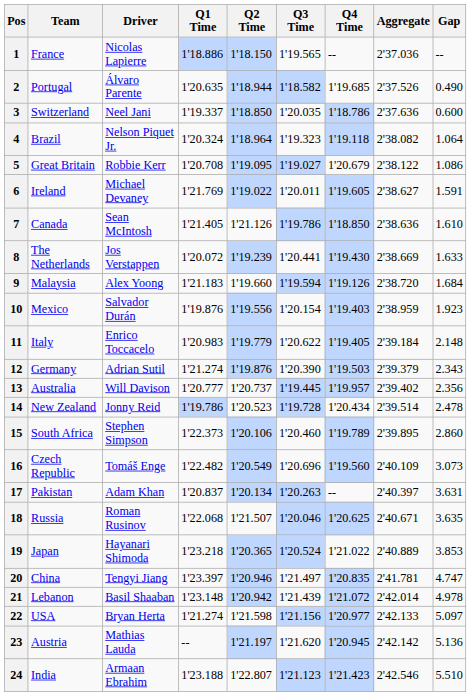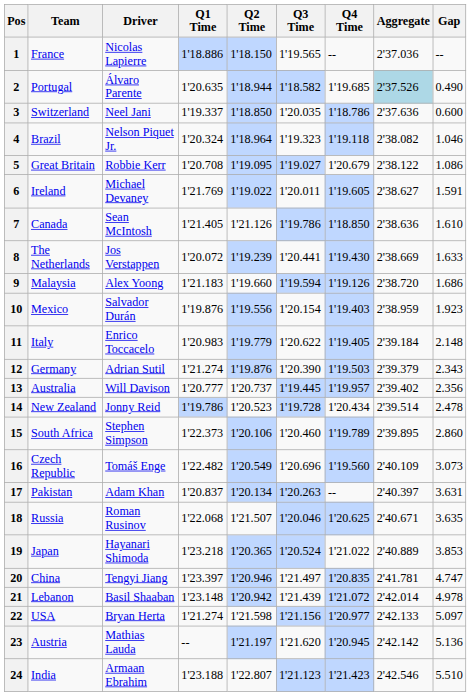 <table class="wikitable">
 <tr>
 <th>Pos</th>
 <th>Team</th>
 <th>Driver</th>
 <th>Q1 Time</th>
 <th>Q2 Time</th>
 <th>Q3 Time</th>
 <th>Q4 Time</th>
 <th>Aggregate</th>
 <th>Gap</th>
 </tr>
 <tr>
 <th>1</th>
 <td> <a href='#'>France</a></td>
 <td><a href='#'>Nicolas Lapierre</a></td>
 <td style="background:#BFD7FF;">1'18.886</td>
 <td style="background:#BFD7FF;">1'18.150</td>
 <td>1'19.565</td>
 <td>--</td>
 <td>2'37.036</td>
 <td>--</td>
 </tr>
 <tr>
 <th>2</th>
 <td> <a href='#'>Portugal</a></td>
 <td><a href='#'>Álvaro Parente</a></td>
 <td>1'20.635</td>
 <td style="background:#BFD7FF;">1'18.944</td>
 <td style="background:#BFD7FF;">1'18.582</td>
 <td>1'19.685</td>
-<td>2'37.526</td>
+<td style="background: lightblue;">2'37.526</td>
 <td>0.490</td>
 </tr>
 <tr>
 <th>3</th>
 <td> <a href='#'>Switzerland</a></td>
 <td><a href='#'>Neel Jani</a></td>
 <td>1'19.337</td>
 <td style="background:#BFD7FF;">1'18.850</td>
 <td>1'20.035</td>
 <td style="background:#BFD7FF;">1'18.786</td>
 <td>2'37.636</td>
 <td>0.600</td>
 </tr>
 <tr>
 <th>4</th>
 <td> <a href='#'>Brazil</a></td>
 <td><a href='#'>Nelson Piquet Jr.</a></td>
 <td>1'20.324</td>
 <td style="background:#BFD7FF;">1'18.964</td>
 <td>1'19.323</td>
 <td style="background:#BFD7FF;">1'19.118</td>
 <td>2'38.082</td>
-<td>1.064</td>
+<td>1.046</td>
 </tr>
 <tr>
 <th>5</th>
 <td> <a href='#'>Great Britain</a></td>
 <td><a href='#'>Robbie Kerr</a></td>
 <td>1'20.708</td>
 <td style="background:#BFD7FF;">1'19.095</td>
 <td style="background:#BFD7FF;">1'19.027</td>
 <td>1'20.679</td>
 <td>2'38.122</td>
 <td>1.086</td>
 </tr>
 <tr>
 <th>6</th>
 <td> <a href='#'>Ireland</a></td>
 <td><a href='#'>Michael Devaney</a></td>
 <td>1'21.769</td>
 <td style="background:#BFD7FF;">1'19.022</td>
 <td>1'20.011</td>
 <td style="background:#BFD7FF;">1'19.605</td>
 <td>2'38.627</td>
 <td>1.591</td>
 </tr>
 <tr>
 <th>7</th>
 <td> <a href='#'>Canada</a></td>
 <td><a href='#'>Sean McIntosh</a></td>
 <td>1'21.405</td>
 <td>1'21.126</td>
 <td style="background:#BFD7FF;">1'19.786</td>
 <td style="background:#BFD7FF;">1'18.850</td>
 <td>2'38.636</td>
 <td>1.610</td>
 </tr>
 <tr>
 <th>8</th>
 <td> <a href='#'>The Netherlands</a></td>
 <td><a href='#'>Jos Verstappen</a></td>
 <td>1'20.072</td>
 <td style="background:#BFD7FF;">1'19.239</td>
 <td>1'20.441</td>
 <td style="background:#BFD7FF;">1'19.430</td>
 <td>2'38.669</td>
 <td>1.633</td>
 </tr>
 <tr>
 <th>9</th>
 <td> <a href='#'>Malaysia</a></td>
 <td><a href='#'>Alex Yoong</a></td>
 <td>1'21.183</td>
 <td>1'19.660</td>
 <td style="background:#BFD7FF;">1'19.594</td>
 <td style="background:#BFD7FF;">1'19.126</td>
 <td>2'38.720</td>
-<td>1.684</td>
+<td>1.686</td>
 </tr>
 <tr>
 <th>10</th>
 <td> <a href='#'>Mexico</a></td>
 <td><a href='#'>Salvador Durán</a></td>
 <td>1'19.876</td>
 <td style="background:#BFD7FF;">1'19.556</td>
 <td>1'20.154</td>
 <td style="background:#BFD7FF;">1'19.403</td>
 <td>2'38.959</td>
 <td>1.923</td>
 </tr>
 <tr>
 <th>11</th>
 <td> <a href='#'>Italy</a></td>
 <td><a href='#'>Enrico Toccacelo</a></td>
 <td>1'20.983</td>
 <td style="background:#BFD7FF;">1'19.779</td>
 <td>1'20.622</td>
 <td style="background:#BFD7FF;">1'19.405</td>
 <td>2'39.184</td>
 <td>2.148</td>
 </tr>
 <tr>
 <th>12</th>
 <td> <a href='#'>Germany</a></td>
 <td><a href='#'>Adrian Sutil</a></td>
 <td>1'21.274</td>
 <td style="background:#BFD7FF;">1'19.876</td>
 <td>1'20.390</td>
 <td style="background:#BFD7FF;">1'19.503</td>
 <td>2'39.379</td>
 <td>2.343</td>
 </tr>
 <tr>
 <th>13</th>
 <td> <a href='#'>Australia</a></td>
 <td><a href='#'>Will Davison</a></td>
 <td>1'20.777</td>
 <td>1'20.737</td>
 <td style="background:#BFD7FF;">1'19.445</td>
 <td style="background:#BFD7FF;">1'19.957</td>
 <td>2'39.402</td>
 <td>2.356</td>
 </tr>
 <tr>
 <th>14</th>
 <td> <a href='#'>New Zealand</a></td>
 <td><a href='#'>Jonny Reid</a></td>
 <td style="background:#BFD7FF;">1'19.786</td>
 <td>1'20.523</td>
 <td style="background:#BFD7FF;">1'19.728</td>
 <td>1'20.434</td>
 <td>2'39.514</td>
 <td>2.478</td>
 </tr>
 <tr>
 <th>15</th>
 <td> <a href='#'>South Africa</a></td>
 <td><a href='#'>Stephen Simpson</a></td>
 <td>1'22.373</td>
 <td style="background:#BFD7FF;">1'20.106</td>
 <td>1'20.460</td>
 <td style="background:#BFD7FF;">1'19.789</td>
 <td>2'39.895</td>
 <td>2.860</td>
 </tr>
 <tr>
 <th>16</th>
 <td> <a href='#'>Czech Republic</a></td>
 <td><a href='#'>Tomáš Enge</a></td>
 <td>1'22.482</td>
 <td style="background:#BFD7FF;">1'20.549</td>
 <td>1'20.696</td>
 <td style="background:#BFD7FF;">1'19.560</td>
 <td>2'40.109</td>
 <td>3.073</td>
 </tr>
 <tr>
 <th>17</th>
 <td> <a href='#'>Pakistan</a></td>
 <td><a href='#'>Adam Khan</a></td>
 <td>1'20.837</td>
 <td style="background:#BFD7FF;">1'20.134</td>
 <td style="background:#BFD7FF;">1'20.263</td>
 <td>--</td>
 <td>2'40.397</td>
 <td>3.631</td>
 </tr>
 <tr>
 <th>18</th>
 <td> <a href='#'>Russia</a></td>
 <td><a href='#'>Roman Rusinov</a></td>
 <td>1'22.068</td>
 <td>1'21.507</td>
 <td style="background:#BFD7FF;">1'20.046</td>
 <td style="background:#BFD7FF;">1'20.625</td>
 <td>2'40.671</td>
 <td>3.635</td>
 </tr>
 <tr>
 <th>19</th>
 <td> <a href='#'>Japan</a></td>
 <td><a href='#'>Hayanari Shimoda</a></td>
 <td>1'23.218</td>
 <td style="background:#BFD7FF;">1'20.365</td>
 <td style="background:#BFD7FF;">1'20.524</td>
 <td>1'21.022</td>
 <td>2'40.889</td>
 <td>3.853</td>
 </tr>
 <tr>
 <th>20</th>
 <td> <a href='#'>China</a></td>
 <td><a href='#'>Tengyi Jiang</a></td>
 <td>1'23.397</td>
 <td style="background:#BFD7FF;">1'20.946</td>
 <td>1'21.497</td>
 <td style="background:#BFD7FF;">1'20.835</td>
 <td>2'41.781</td>
 <td>4.747</td>
 </tr>
 <tr>
 <th>21</th>
 <td> <a href='#'>Lebanon</a></td>
 <td><a href='#'>Basil Shaaban</a></td>
 <td>1'23.148</td>
 <td style="background:#BFD7FF;">1'20.942</td>
 <td>1'21.439</td>
 <td style="background:#BFD7FF;">1'21.072</td>
 <td>2'42.014</td>
 <td>4.978</td>
 </tr>
 <tr>
 <th>22</th>
 <td> <a href='#'>USA</a></td>
 <td><a href='#'>Bryan Herta</a></td>
 <td>1'21.274</td>
 <td>1'21.598</td>
 <td style="background:#BFD7FF;">1'21.156</td>
 <td style="background:#BFD7FF;">1'20.977</td>
 <td>2'42.133</td>
 <td>5.097</td>
 </tr>
 <tr>
 <th>23</th>
 <td> <a href='#'>Austria</a></td>
 <td><a href='#'>Mathias Lauda</a></td>
 <td>--</td>
 <td style="background:#BFD7FF;">1'21.197</td>
 <td>1'21.620</td>
 <td style="background:#BFD7FF;">1'20.945</td>
 <td>2'42.142</td>
 <td>5.136</td>
 </tr>
 <tr>
 <th>24</th>
 <td> <a href='#'>India</a></td>
 <td><a href='#'>Armaan Ebrahim</a></td>
 <td>1'23.188</td>
 <td>1'22.807</td>
 <td style="background:#BFD7FF;">1'21.123</td>
 <td style="background:#BFD7FF;">1'21.423</td>
 <td>2'42.546</td>
 <td>5.510</td>
 </tr>
 </table>
